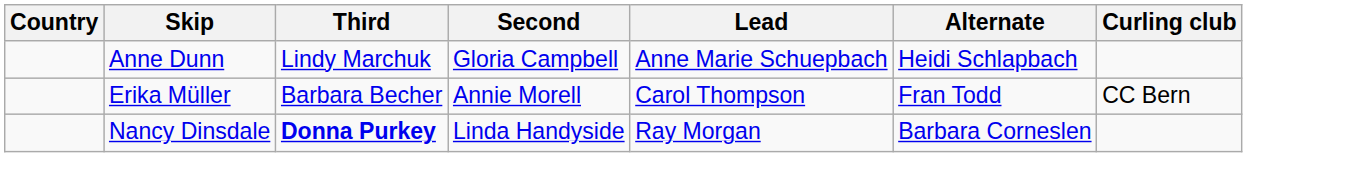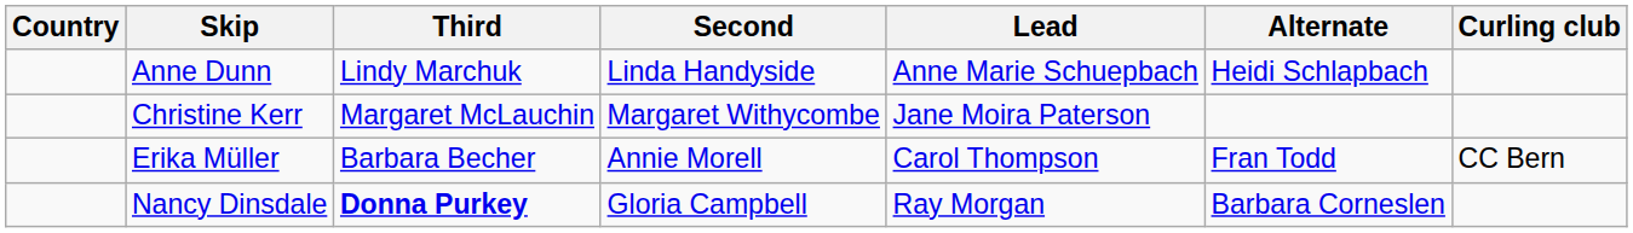 <table class="wikitable">
 <tr>
 <th>Country</th>
 <th>Skip</th>
 <th>Third</th>
 <th>Second</th>
 <th>Lead</th>
 <th>Alternate</th>
 <th>Curling club</th>
 </tr>
 <tr>
 <td></td>
 <td><a href='#'>Anne Dunn</a></td>
 <td><a href='#'>Lindy Marchuk</a></td>
-<td><a href='#'>Gloria Campbell</a></td>
+<td><a href='#'>Linda Handyside</a></td>
 <td><a href='#'>Anne Marie Schuepbach</a></td>
 <td><a href='#'>Heidi Schlapbach</a></td>
+<td></td>
+</tr>
+<tr>
+<td></td>
+<td><a href='#'>Christine Kerr</a></td>
+<td><a href='#'>Margaret McLauchin</a></td>
+<td><a href='#'>Margaret Withycombe</a></td>
+<td><a href='#'>Jane Moira Paterson</a></td>
+<td></td>
 <td></td>
 </tr>
 <tr>
 <td></td>
 <td><a href='#'>Erika Müller</a></td>
 <td><a href='#'>Barbara Becher</a></td>
 <td><a href='#'>Annie Morell</a></td>
 <td><a href='#'>Carol Thompson</a></td>
 <td><a href='#'>Fran Todd</a></td>
 <td>CC Bern</td>
 </tr>
 <tr>
 <td></td>
 <td><a href='#'>Nancy Dinsdale</a></td>
 <td><strong><a href='#'>Donna Purkey</a></strong></td>
-<td><a href='#'>Linda Handyside</a></td>
+<td><a href='#'>Gloria Campbell</a></td>
 <td><a href='#'>Ray Morgan</a></td>
 <td><a href='#'>Barbara Corneslen</a></td>
 <td></td>
 </tr>
 </table>
